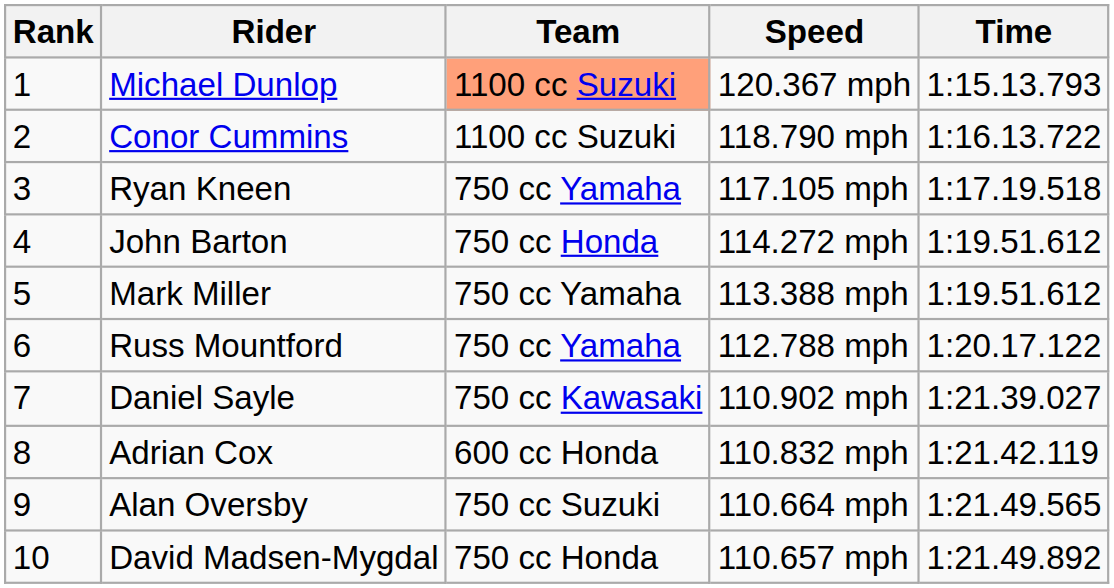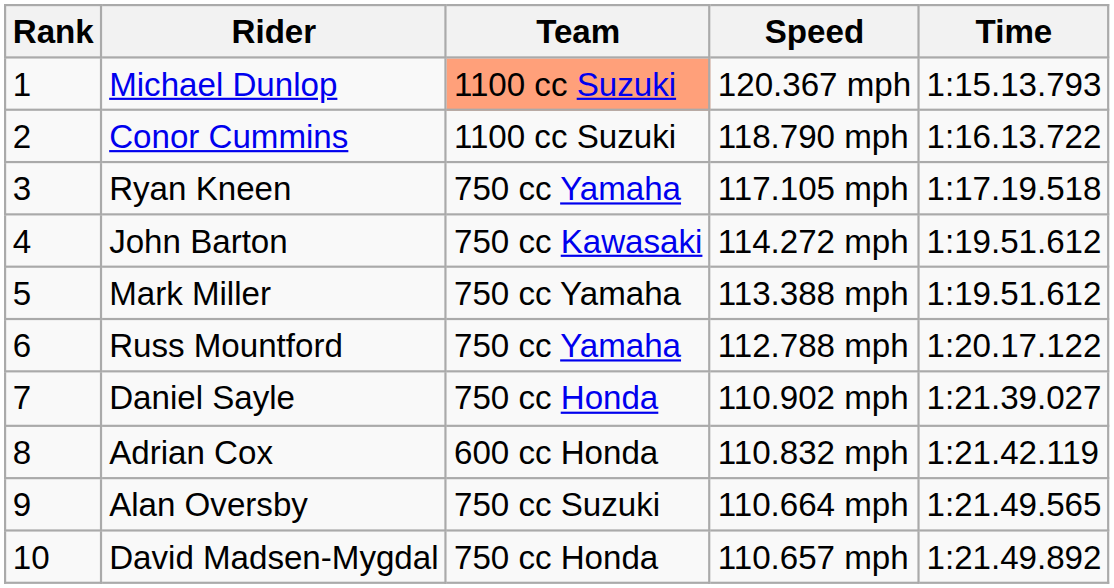 <table class="wikitable" style="font-size: 95%;">
 <tr style="background:#efefef;">
 <th>Rank</th>
 <th>Rider</th>
 <th>Team</th>
 <th>Speed</th>
 <th>Time</th>
 </tr>
 <tr>
 <td>1</td>
 <td> <a href='#'>Michael Dunlop</a></td>
 <td style="background: lightsalmon;">1100 cc <a href='#'>Suzuki</a></td>
 <td>120.367 mph</td>
 <td>1:15.13.793</td>
 </tr>
 <tr>
 <td>2</td>
 <td>  <a href='#'>Conor Cummins</a></td>
 <td>1100 cc Suzuki</td>
 <td>118.790 mph</td>
 <td>1:16.13.722</td>
 </tr>
 <tr>
 <td>3</td>
 <td> Ryan Kneen</td>
 <td>750 cc <a href='#'>Yamaha</a></td>
 <td>117.105 mph</td>
 <td>1:17.19.518</td>
 </tr>
 <tr>
 <td>4</td>
 <td>  John Barton</td>
-<td>750 cc <a href='#'>Honda</a></td>
+<td>750 cc <a href='#'>Kawasaki</a></td>
 <td>114.272 mph</td>
 <td>1:19.51.612</td>
 </tr>
 <tr>
 <td>5</td>
 <td> Mark Miller</td>
 <td>750 cc Yamaha</td>
 <td>113.388 mph</td>
 <td>1:19.51.612</td>
 </tr>
 <tr>
 <td>6</td>
 <td> Russ Mountford</td>
 <td>750 cc <a href='#'>Yamaha</a></td>
 <td>112.788 mph</td>
 <td>1:20.17.122</td>
 </tr>
 <tr>
 <td>7</td>
 <td> Daniel Sayle</td>
-<td>750 cc <a href='#'>Kawasaki</a></td>
+<td>750 cc <a href='#'>Honda</a></td>
 <td>110.902 mph</td>
 <td>1:21.39.027</td>
 </tr>
 <tr>
 <td>8</td>
 <td> Adrian Cox</td>
 <td>600 cc Honda</td>
 <td>110.832 mph</td>
 <td>1:21.42.119</td>
 </tr>
 <tr>
 <td>9</td>
 <td> Alan Oversby</td>
 <td>750 cc Suzuki</td>
 <td>110.664 mph</td>
 <td>1:21.49.565</td>
 </tr>
 <tr>
 <td>10</td>
 <td> David Madsen-Mygdal</td>
 <td>750 cc Honda</td>
 <td>110.657 mph</td>
 <td>1:21.49.892</td>
 </tr>
 </table>
